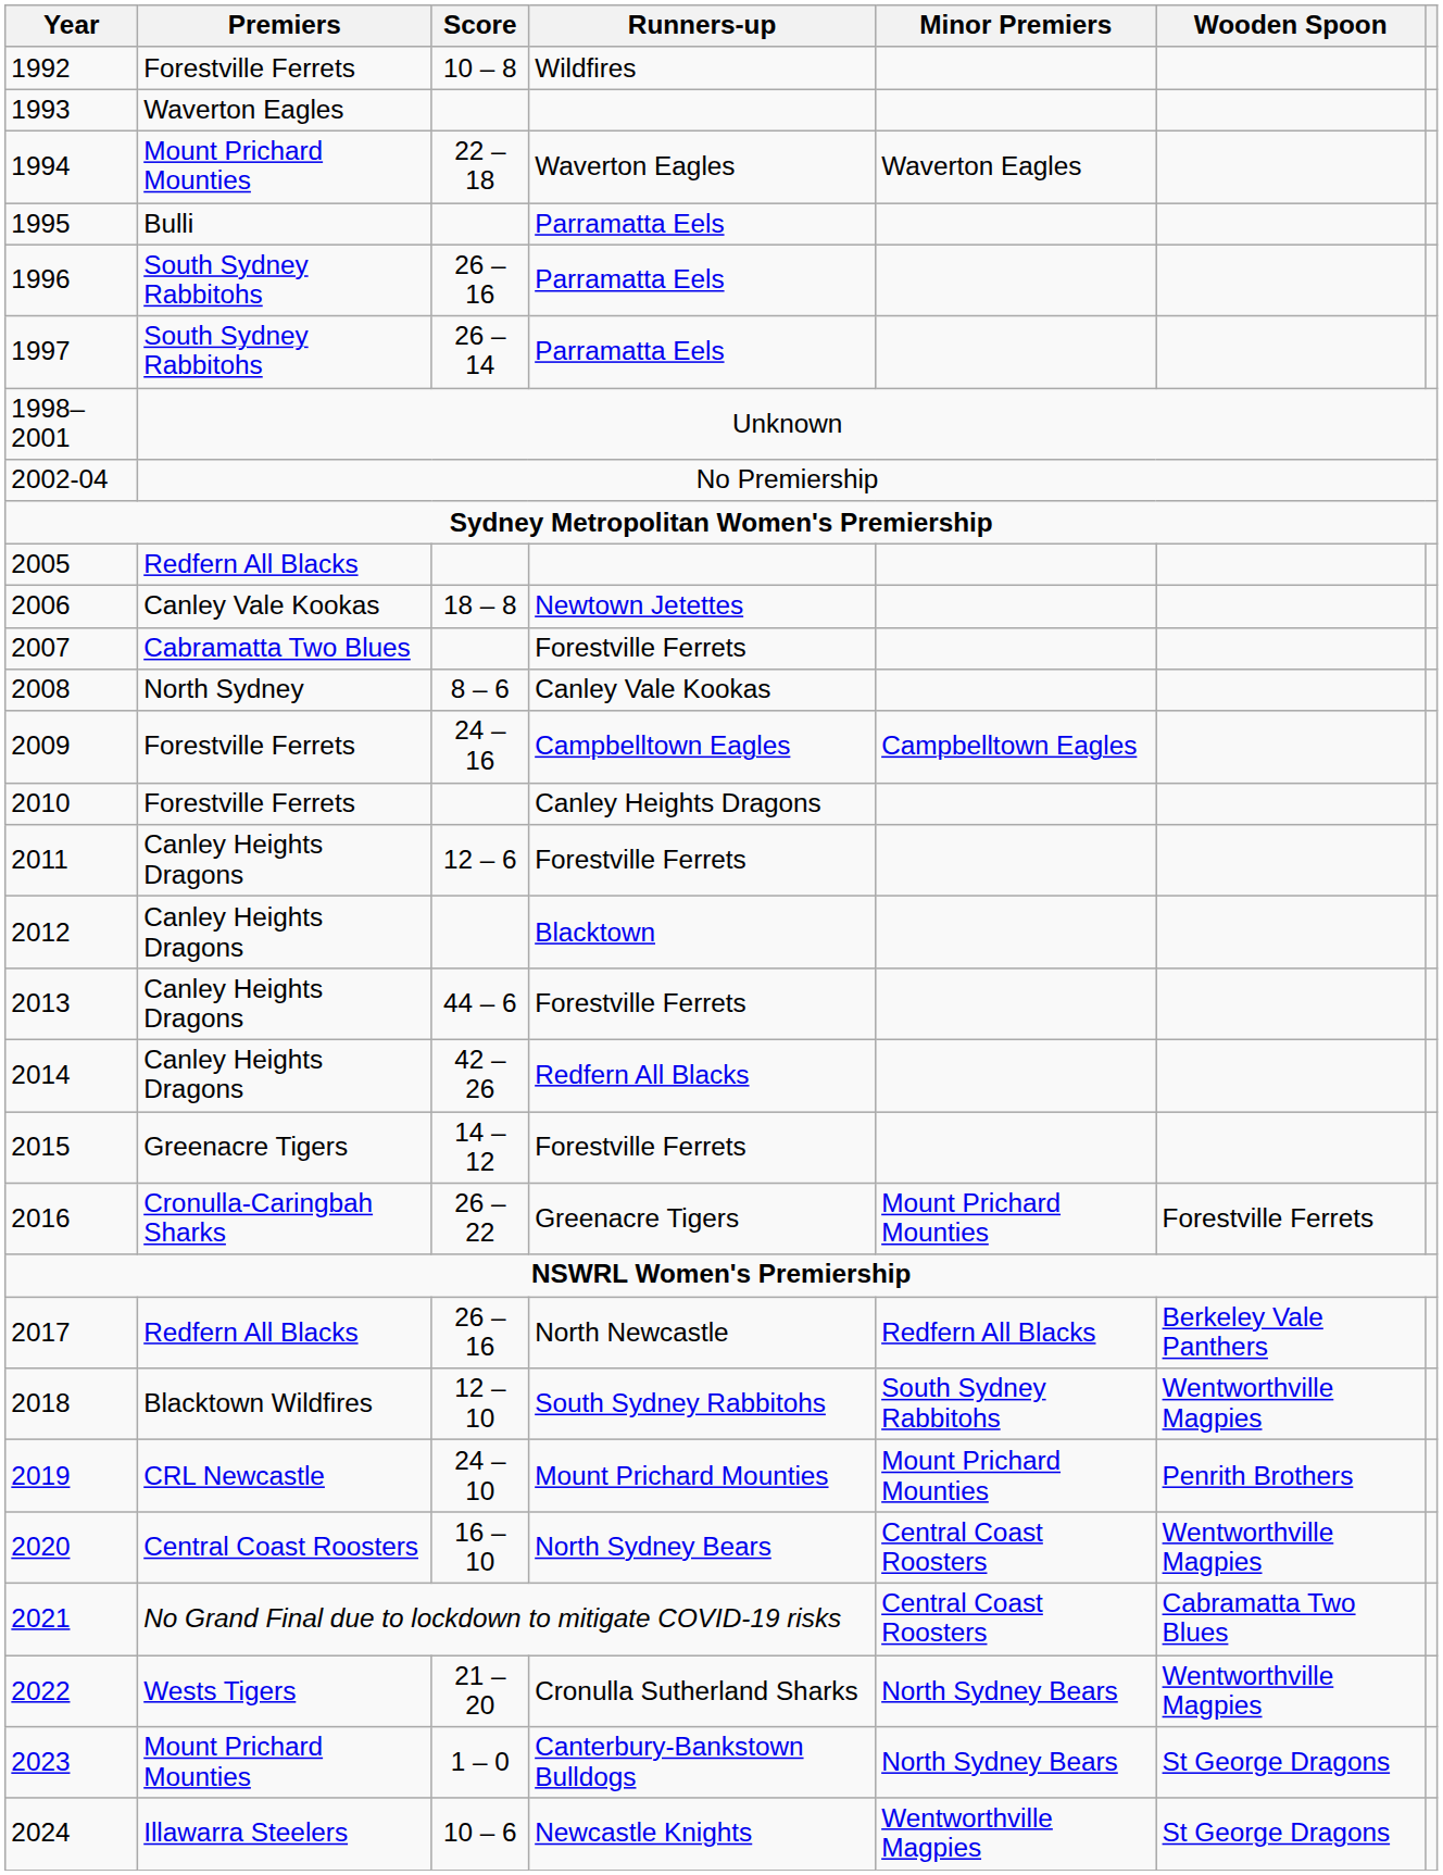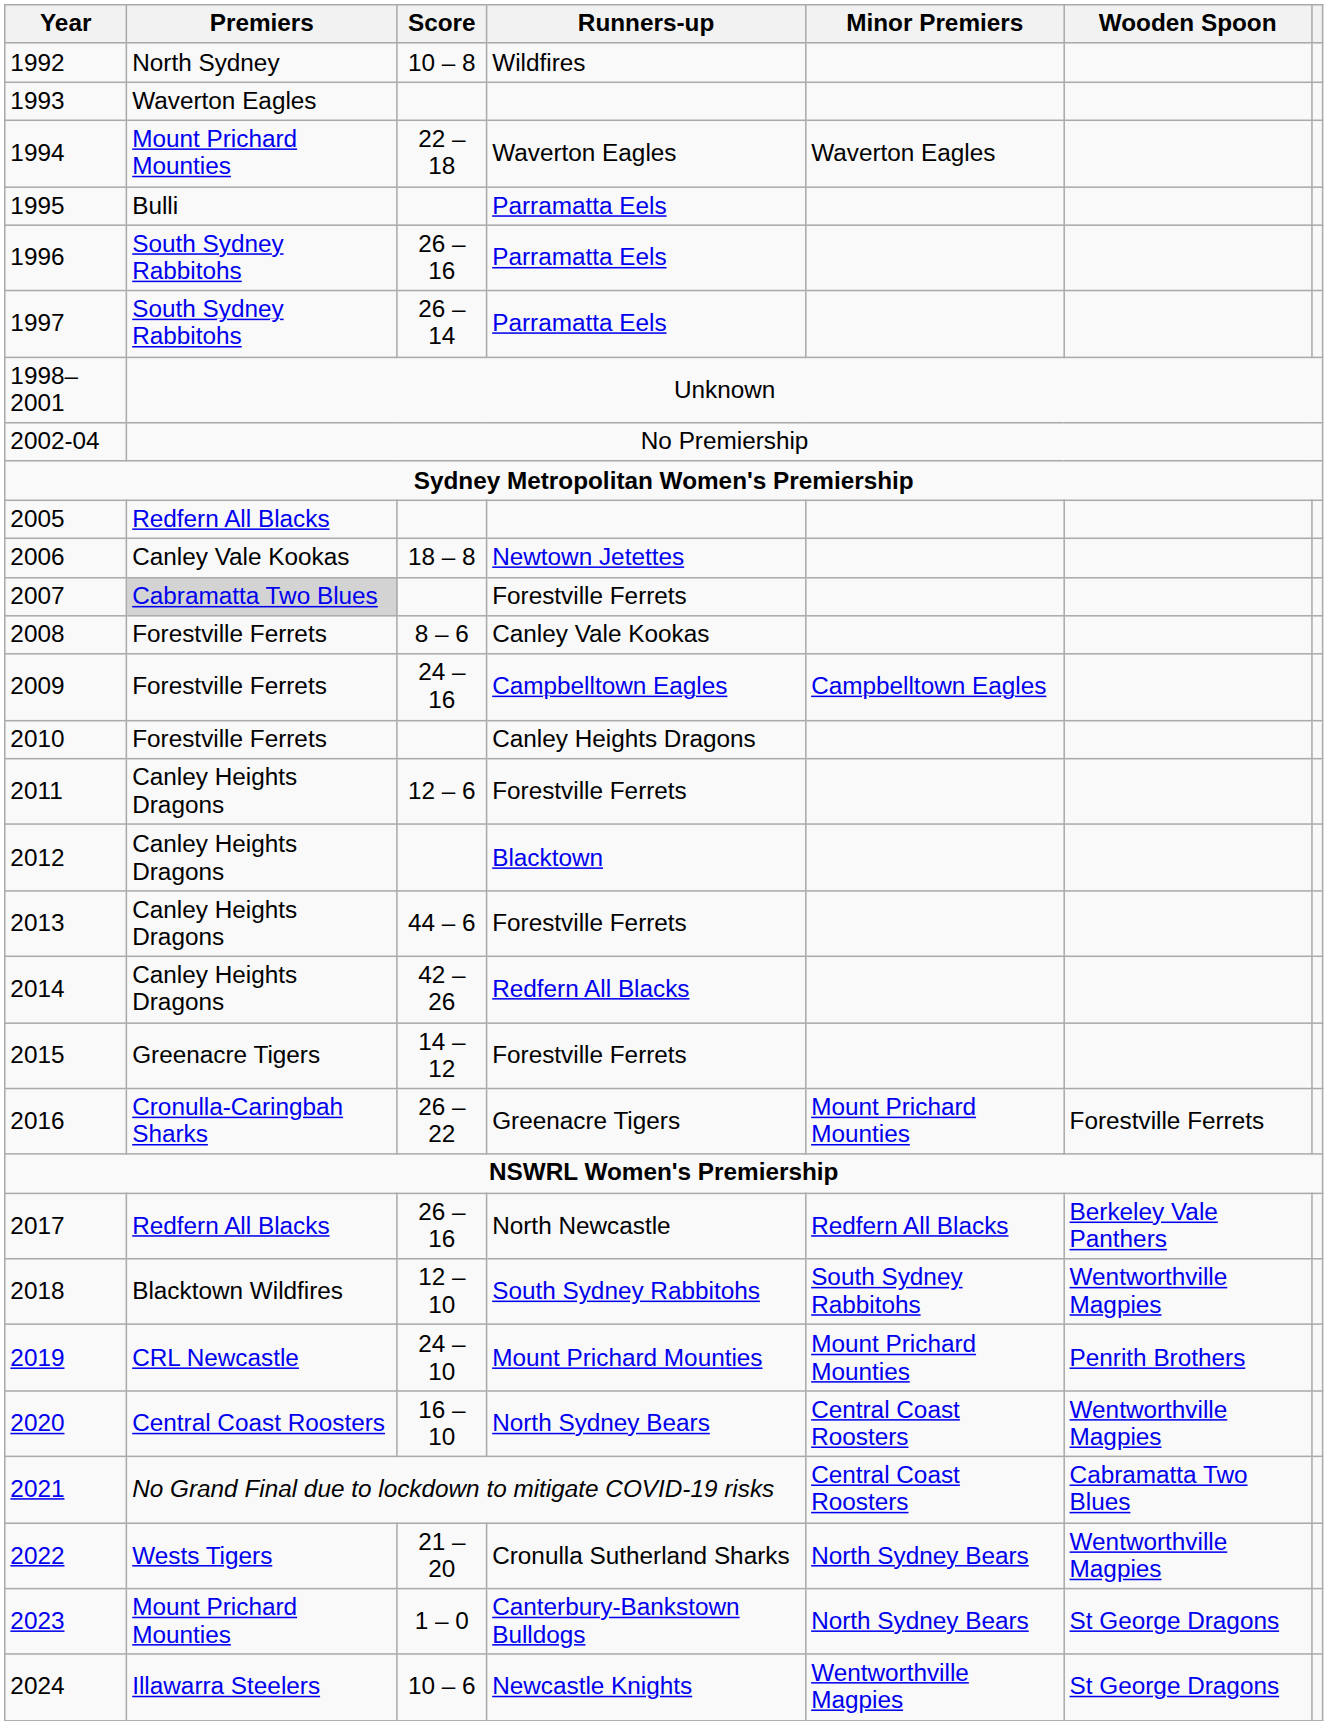 <table class="wikitable">
 <tr>
 <th>Year</th>
 <th>Premiers</th>
 <th>Score</th>
 <th>Runners-up</th>
 <th>Minor Premiers</th>
 <th>Wooden Spoon</th>
 <th></th>
 </tr>
 <tr>
 <td>1992</td>
-<td> Forestville Ferrets</td>
+<td> North Sydney</td>
 <td align=center>10 – 8</td>
 <td>Wildfires</td>
 <td></td>
 <td></td>
 <td></td>
 </tr>
 <tr>
 <td>1993</td>
 <td> Waverton Eagles</td>
 <td align=center></td>
 <td></td>
 <td></td>
 <td></td>
 <td></td>
 </tr>
 <tr>
 <td>1994</td>
 <td> <a href='#'>Mount Prichard Mounties</a></td>
 <td align=center>22 – 18</td>
 <td> Waverton Eagles</td>
 <td> Waverton Eagles</td>
 <td></td>
 <td></td>
 </tr>
 <tr>
 <td>1995</td>
 <td>Bulli</td>
 <td></td>
 <td> <a href='#'>Parramatta Eels</a></td>
 <td></td>
 <td></td>
 <td></td>
 </tr>
 <tr>
 <td>1996</td>
 <td> <a href='#'>South Sydney Rabbitohs</a></td>
 <td align=center>26 – 16</td>
 <td> <a href='#'>Parramatta Eels</a></td>
 <td></td>
 <td></td>
 <td></td>
 </tr>
 <tr>
 <td>1997</td>
 <td> <a href='#'>South Sydney Rabbitohs</a></td>
 <td align=center>26 – 14</td>
 <td> <a href='#'>Parramatta Eels</a></td>
 <td></td>
 <td></td>
 <td></td>
 </tr>
 <tr>
 <td>1998–2001</td>
 <td colspan="6" align="center">Unknown</td>
 </tr>
 <tr>
 <td>2002-04</td>
 <td colspan="6" align="center">No Premiership</td>
 </tr>
 <tr>
 <td colspan="7" align="center"><strong>Sydney Metropolitan Women's Premiership</strong></td>
 </tr>
 <tr>
 <td>2005</td>
 <td> <a href='#'>Redfern All Blacks</a></td>
 <td></td>
 <td></td>
 <td></td>
 <td></td>
 <td></td>
 </tr>
 <tr>
 <td>2006</td>
 <td> Canley Vale Kookas</td>
 <td align=center>18 – 8</td>
 <td> <a href='#'>Newtown Jetettes</a></td>
 <td></td>
 <td></td>
 <td></td>
 </tr>
 <tr>
 <td>2007</td>
-<td> <a href='#'>Cabramatta Two Blues</a></td>
+<td style="background: lightgrey;"> <a href='#'>Cabramatta Two Blues</a></td>
 <td></td>
 <td> Forestville Ferrets</td>
 <td></td>
 <td></td>
 <td></td>
 </tr>
 <tr>
 <td>2008</td>
-<td> North Sydney</td>
+<td> Forestville Ferrets</td>
 <td align=center>8 – 6</td>
 <td> Canley Vale Kookas</td>
 <td></td>
 <td></td>
 <td></td>
 </tr>
 <tr>
 <td>2009</td>
 <td> Forestville Ferrets</td>
 <td align=center>24 – 16</td>
 <td> <a href='#'>Campbelltown Eagles</a></td>
 <td> <a href='#'>Campbelltown Eagles</a></td>
 <td></td>
 <td></td>
 </tr>
 <tr>
 <td>2010</td>
 <td> Forestville Ferrets</td>
 <td></td>
 <td> Canley Heights Dragons</td>
 <td></td>
 <td></td>
 <td></td>
 </tr>
 <tr>
 <td>2011</td>
 <td> Canley Heights Dragons</td>
 <td align=center>12 – 6</td>
 <td> Forestville Ferrets</td>
 <td></td>
 <td></td>
 <td></td>
 </tr>
 <tr>
 <td>2012</td>
 <td> Canley Heights Dragons</td>
 <td></td>
 <td> <a href='#'>Blacktown</a></td>
 <td></td>
 <td></td>
 <td></td>
 </tr>
 <tr>
 <td>2013</td>
 <td> Canley Heights Dragons</td>
 <td align=center>44 – 6</td>
 <td> Forestville Ferrets</td>
 <td></td>
 <td></td>
 <td></td>
 </tr>
 <tr>
 <td>2014</td>
 <td> Canley Heights Dragons</td>
 <td align=center>42 – 26</td>
 <td> <a href='#'>Redfern All Blacks</a></td>
 <td></td>
 <td></td>
 <td></td>
 </tr>
 <tr>
 <td>2015</td>
 <td> Greenacre Tigers</td>
 <td align=center>14 – 12</td>
 <td> Forestville Ferrets</td>
 <td></td>
 <td></td>
 <td></td>
 </tr>
 <tr>
 <td>2016</td>
 <td> <a href='#'>Cronulla-Caringbah Sharks</a></td>
 <td align=center>26 – 22</td>
 <td> Greenacre Tigers</td>
 <td> <a href='#'>Mount Prichard Mounties</a></td>
 <td> Forestville Ferrets</td>
 <td></td>
 </tr>
 <tr>
 <td colspan="7" align="center"><strong>NSWRL Women's Premiership</strong></td>
 </tr>
 <tr>
 <td>2017</td>
 <td> <a href='#'>Redfern All Blacks</a></td>
 <td align=center>26 – 16</td>
 <td> North Newcastle</td>
 <td> <a href='#'>Redfern All Blacks</a></td>
 <td> <a href='#'>Berkeley Vale Panthers</a></td>
 <td></td>
 </tr>
 <tr>
 <td>2018</td>
 <td>Blacktown Wildfires</td>
 <td align=center>12 – 10</td>
 <td> <a href='#'>South Sydney Rabbitohs</a></td>
 <td> <a href='#'>South Sydney Rabbitohs</a></td>
 <td> <a href='#'>Wentworthville Magpies</a></td>
 <td></td>
 </tr>
 <tr>
 <td><a href='#'>2019</a></td>
 <td> <a href='#'>CRL Newcastle</a></td>
 <td align=center>24 – 10</td>
 <td> <a href='#'>Mount Prichard Mounties</a></td>
 <td> <a href='#'>Mount Prichard Mounties</a></td>
 <td> <a href='#'>Penrith Brothers</a></td>
 <td></td>
 </tr>
 <tr>
 <td><a href='#'>2020</a></td>
 <td> <a href='#'>Central Coast Roosters</a></td>
 <td align=center>16 – 10</td>
 <td> <a href='#'>North Sydney Bears</a></td>
 <td> <a href='#'>Central Coast Roosters</a></td>
 <td> <a href='#'>Wentworthville Magpies</a></td>
 <td></td>
 </tr>
 <tr>
 <td><a href='#'>2021</a></td>
 <td colspan=3><em>No Grand Final due to lockdown to mitigate COVID-19 risks</em></td>
 <td> <a href='#'>Central Coast Roosters</a></td>
 <td> <a href='#'>Cabramatta Two Blues</a></td>
 <td></td>
 </tr>
 <tr>
 <td><a href='#'>2022</a></td>
 <td> <a href='#'>Wests Tigers</a></td>
 <td align=center>21 – 20</td>
 <td> Cronulla Sutherland Sharks</td>
 <td> <a href='#'>North Sydney Bears</a></td>
 <td> <a href='#'>Wentworthville Magpies</a></td>
 <td></td>
 </tr>
 <tr>
 <td><a href='#'>2023</a></td>
 <td> <a href='#'>Mount Prichard Mounties</a></td>
 <td align=center>1 – 0</td>
 <td> <a href='#'>Canterbury-Bankstown Bulldogs</a></td>
 <td> <a href='#'>North Sydney Bears</a></td>
 <td> <a href='#'>St George Dragons</a></td>
 <td></td>
 </tr>
 <tr>
 <td>2024</td>
 <td> <a href='#'>Illawarra Steelers</a></td>
 <td align=center>10 – 6</td>
 <td> <a href='#'>Newcastle Knights</a></td>
 <td> <a href='#'>Wentworthville Magpies</a></td>
 <td> <a href='#'>St George Dragons</a></td>
 <td></td>
 </tr>
 </table>
